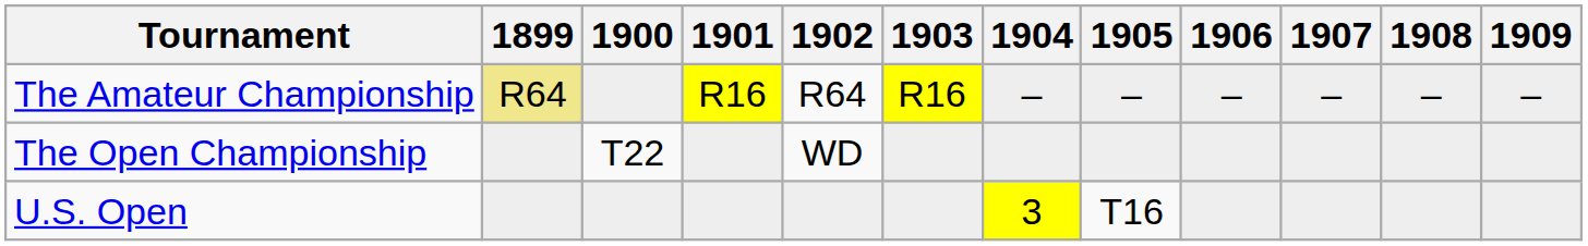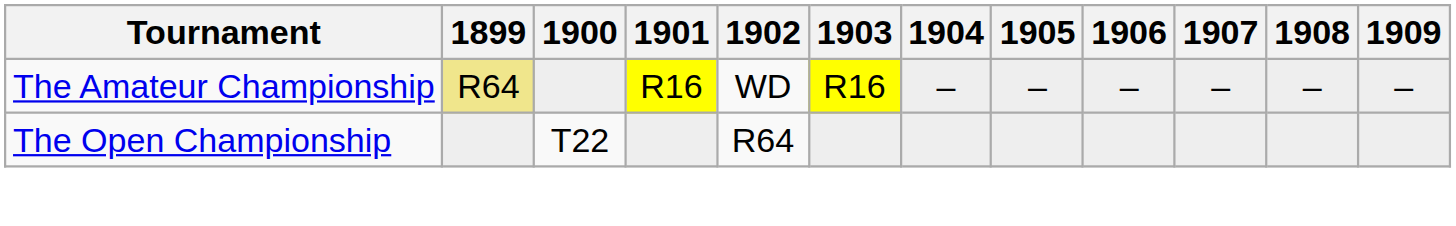 <table class="wikitable" style="font-size:95%;text-align:center;">
 <tr>
 <th>Tournament</th>
 <th>1899</th>
 <th>1900</th>
 <th>1901</th>
 <th>1902</th>
 <th>1903</th>
 <th>1904</th>
 <th>1905</th>
 <th>1906</th>
 <th>1907</th>
 <th>1908</th>
 <th>1909</th>
 </tr>
 <tr>
 <td align=left><a href='#'>The Amateur Championship</a></td>
 <td style="background: khaki;">R64</td>
 <td style="background:#eeeeee;"></td>
 <td style="background:yellow;">R16</td>
-<td>R64</td>
+<td>WD</td>
 <td style="background:yellow;">R16</td>
 <td style="background:#eeeeee;">–</td>
 <td style="background:#eeeeee;">–</td>
 <td style="background:#eeeeee;">–</td>
 <td style="background:#eeeeee;">–</td>
 <td style="background:#eeeeee;">–</td>
 <td style="background:#eeeeee;">–</td>
 </tr>
 <tr>
 <td align=left><a href='#'>The Open Championship</a></td>
 <td style="background:#eeeeee;"></td>
 <td>T22</td>
 <td style="background:#eeeeee;"></td>
-<td>WD</td>
+<td>R64</td>
 <td style="background:#eeeeee;"></td>
 <td style="background:#eeeeee;"></td>
 <td style="background:#eeeeee;"></td>
 <td style="background:#eeeeee;"></td>
 <td style="background:#eeeeee;"></td>
 <td style="background:#eeeeee;"></td>
 <td style="background:#eeeeee;"></td>
 </tr>
-<tr>
-<td align=left><a href='#'>U.S. Open</a></td>
-<td style="background:#eeeeee;"></td>
-<td style="background:#eeeeee;"></td>
-<td style="background:#eeeeee;"></td>
-<td style="background:#eeeeee;"></td>
-<td style="background:#eeeeee;"></td>
-<td style="background:yellow;">3</td>
-<td>T16</td>
-<td style="background:#eeeeee;"></td>
-<td style="background:#eeeeee;"></td>
-<td style="background:#eeeeee;"></td>
-<td style="background:#eeeeee;"></td>
-</tr>
 </table>
